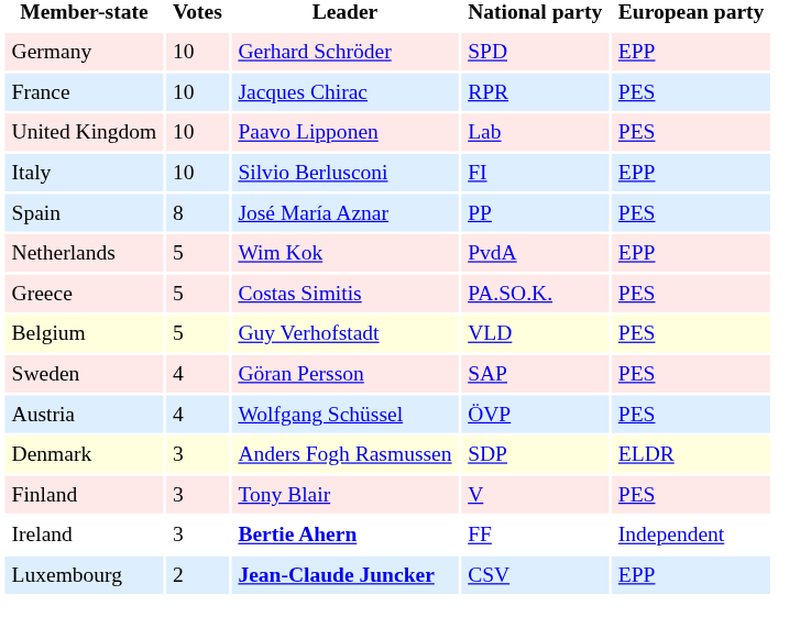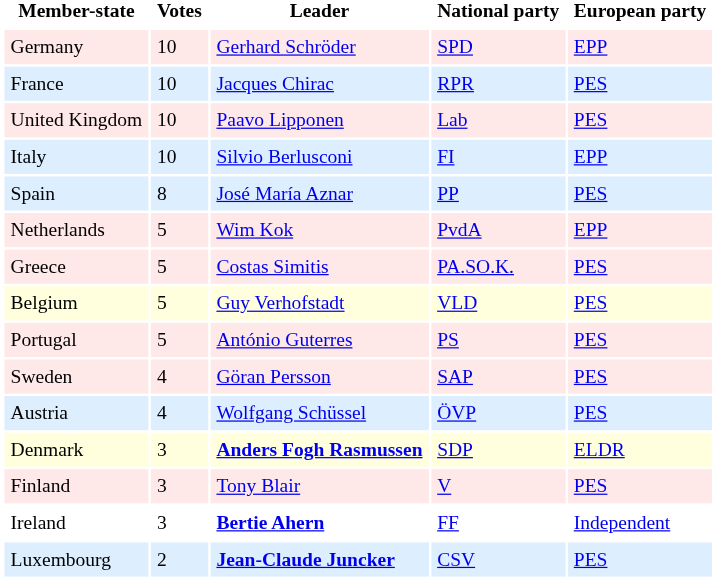 <table border=0 cellpadding=5 cellspacing=2>
 <tr ----bgcolor=lightgrey>
 <th>Member-state</th>
 <th>Votes</th>
 <th>Leader</th>
 <th>National party</th>
 <th>European party</th>
 </tr>
 <tr ---- bgcolor=#FFE8E8>
 <td>Germany</td>
 <td>10</td>
 <td><a href='#'>Gerhard Schröder</a></td>
 <td><a href='#'>SPD</a></td>
 <td><a href='#'>EPP</a></td>
 </tr>
 <tr ---- bgcolor=#DDEEFF>
 <td>France</td>
 <td>10</td>
 <td><a href='#'>Jacques Chirac</a></td>
 <td><a href='#'>RPR</a></td>
 <td><a href='#'>PES</a></td>
 </tr>
 <tr ---- bgcolor=#FFE8E8>
 <td>United Kingdom</td>
 <td>10</td>
 <td><a href='#'>Paavo Lipponen</a></td>
 <td><a href='#'>Lab</a></td>
 <td><a href='#'>PES</a></td>
 </tr>
 <tr ---- bgcolor=#DDEEFF>
 <td>Italy</td>
 <td>10</td>
 <td><a href='#'>Silvio Berlusconi</a></td>
 <td><a href='#'>FI</a></td>
 <td><a href='#'>EPP</a></td>
 </tr>
 <tr ---- bgcolor=#DDEEFF>
 <td>Spain</td>
 <td>8</td>
 <td><a href='#'>José María Aznar</a></td>
 <td><a href='#'>PP</a></td>
 <td><a href='#'>PES</a></td>
 </tr>
 <tr ---- bgcolor=#FFE8E8>
 <td>Netherlands</td>
 <td>5</td>
 <td><a href='#'>Wim Kok</a></td>
 <td><a href='#'>PvdA</a></td>
 <td><a href='#'>EPP</a></td>
 </tr>
 <tr ---- bgcolor=#FFE8E8>
 <td>Greece</td>
 <td>5</td>
 <td><a href='#'>Costas Simitis</a></td>
 <td><a href='#'>PA.SO.K.</a></td>
 <td><a href='#'>PES</a></td>
 </tr>
 <tr ---- bgcolor=#FFFFDD>
 <td>Belgium</td>
 <td>5</td>
 <td><a href='#'>Guy Verhofstadt</a></td>
 <td><a href='#'>VLD</a></td>
 <td><a href='#'>PES</a></td>
 </tr>
 <tr ---- bgcolor=#FFE8E8>
+<td>Portugal</td>
+<td>5</td>
+<td><a href='#'>António Guterres</a></td>
+<td><a href='#'>PS</a></td>
+<td><a href='#'>PES</a></td>
+</tr>
+<tr ---- bgcolor=#FFE8E8>
 <td>Sweden</td>
 <td>4</td>
 <td><a href='#'>Göran Persson</a></td>
 <td><a href='#'>SAP</a></td>
 <td><a href='#'>PES</a></td>
 </tr>
 <tr ---- bgcolor=#DDEEFF>
 <td>Austria</td>
 <td>4</td>
 <td><a href='#'>Wolfgang Schüssel</a></td>
 <td><a href='#'>ÖVP</a></td>
 <td><a href='#'>PES</a></td>
 </tr>
 <tr ---- bgcolor=#FFFFDD>
 <td>Denmark</td>
 <td>3</td>
-<td><a href='#'>Anders Fogh Rasmussen</a></td>
+<td><strong><a href='#'>Anders Fogh Rasmussen</a></strong></td>
 <td><a href='#'>SDP</a></td>
 <td><a href='#'>ELDR</a></td>
 </tr>
 <tr ---- bgcolor=#FFE8E8>
 <td>Finland</td>
 <td>3</td>
 <td><a href='#'>Tony Blair</a></td>
 <td><a href='#'>V</a></td>
 <td><a href='#'>PES</a></td>
 </tr>
 <tr ----bgcolor=lightgrey>
 <td>Ireland</td>
 <td>3</td>
 <td><strong><a href='#'>Bertie Ahern</a></strong></td>
 <td><a href='#'>FF</a></td>
 <td><a href='#'>Independent</a></td>
 </tr>
 <tr ---- bgcolor=#DDEEFF>
 <td>Luxembourg</td>
 <td>2</td>
 <td><strong><a href='#'>Jean-Claude Juncker</a></strong></td>
 <td><a href='#'>CSV</a></td>
-<td><a href='#'>EPP</a></td>
+<td><a href='#'>PES</a></td>
 </tr>
 </table>
